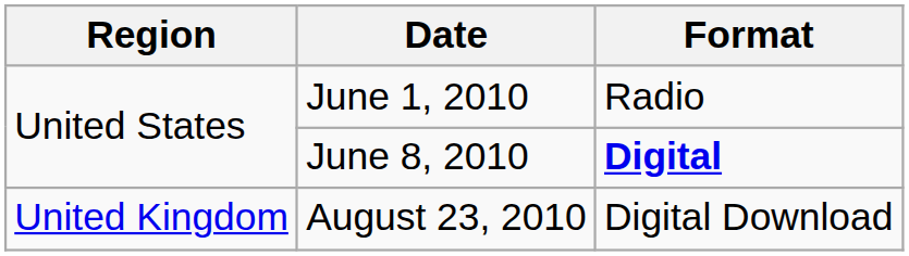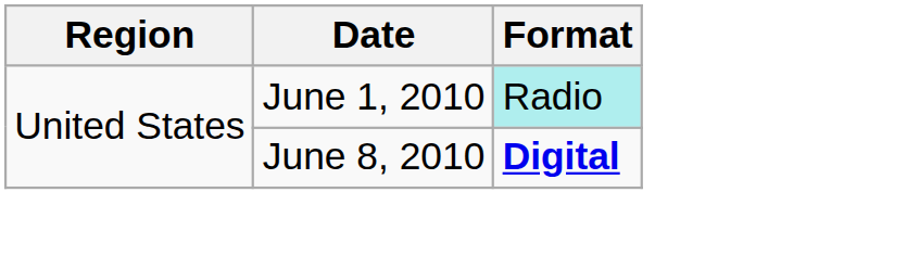 <table class="wikitable">
 <tr>
 <th>Region</th>
 <th>Date</th>
 <th>Format</th>
 </tr>
 <tr>
 <td rowspan="2">United States</td>
 <td>June 1, 2010</td>
-<td>Radio</td>
+<td style="background: paleturquoise;">Radio</td>
 </tr>
 <tr>
 <td>June 8, 2010</td>
 <td><strong><a href='#'>Digital</a></strong></td>
 </tr>
-<tr>
-<td><a href='#'>United Kingdom</a></td>
-<td>August 23, 2010</td>
-<td>Digital Download</td>
-</tr>
 </table>
